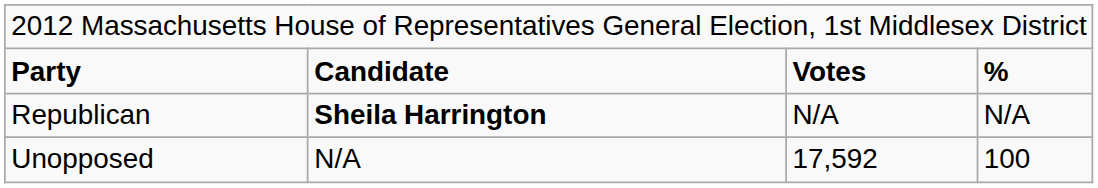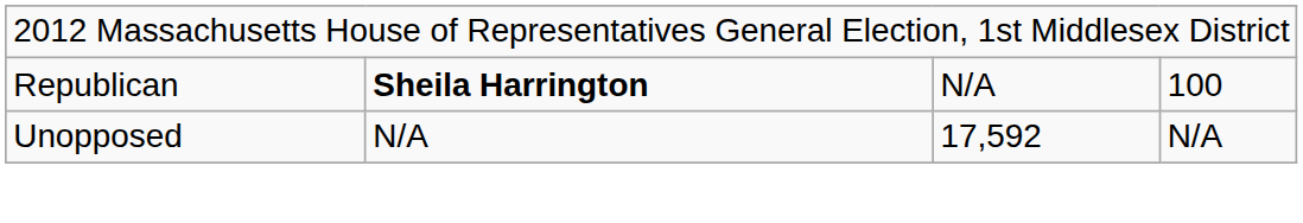 <table class="wikitable">
 <tr>
 <td ! colspan="4">2012 Massachusetts House of Representatives General Election, 1st Middlesex District</td>
 </tr>
 <tr>
-<td><strong>Party</strong></td>
-<td><strong>Candidate</strong></td>
-<td><strong>Votes</strong></td>
-<td><strong>%</strong></td>
-</tr>
-<tr>
 <td>Republican</td>
 <td><strong>Sheila Harrington</strong></td>
 <td>N/A</td>
-<td>N/A</td>
+<td>100</td>
 </tr>
 <tr>
 <td>Unopposed</td>
 <td>N/A</td>
 <td>17,592</td>
-<td>100</td>
+<td>N/A</td>
 </tr>
 </table>
